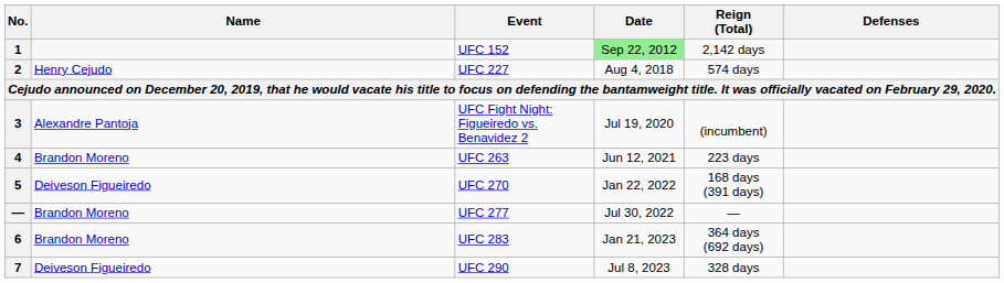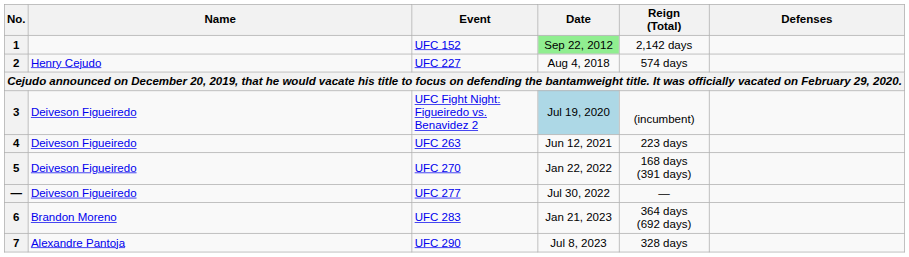 <table class="wikitable" style="width:99%;">
 <tr>
 <th style="width:2%;">No.</th>
 <th>Name</th>
 <th style="width:14%;">Event</th>
 <th style="width:9%;">Date</th>
 <th style="width:10%;">Reign<br>(Total)</th>
 <th>Defenses</th>
 </tr>
 <tr>
 <th>1</th>
 <td><br></td>
 <td><a href='#'>UFC 152</a><br></td>
 <td align=center style="background: lightgreen;">Sep 22, 2012</td>
 <td align=center>2,142 days</td>
 <td><br></td>
 </tr>
 <tr>
 <th>2</th>
 <td> <a href='#'>Henry Cejudo</a></td>
 <td><a href='#'>UFC 227</a><br></td>
 <td align=center>Aug 4, 2018</td>
 <td align=center>574 days</td>
 <td></td>
 </tr>
 <tr>
 <th colspan=6 align=center><em>Cejudo announced on December 20, 2019, that he would vacate his title to focus on defending the bantamweight title. It was officially vacated on February 29, 2020.</em></th>
 </tr>
 <tr>
 <th>3</th>
-<td> <a href='#'>Alexandre Pantoja</a></td>
+<td> <a href='#'>Deiveson Figueiredo</a><br></td>
 <td><a href='#'>UFC Fight Night: Figueiredo vs. Benavidez 2</a><br></td>
-<td align=center>Jul 19, 2020</td>
+<td align=center style="background: lightblue;">Jul 19, 2020</td>
 <td align=center><br>(incumbent)<br></td>
 <td><br></td>
 </tr>
 <tr>
 <th>4</th>
-<td> <a href='#'>Brandon Moreno</a></td>
+<td> <a href='#'>Deiveson Figueiredo</a> </td>
 <td><a href='#'>UFC 263</a><br></td>
 <td align=center>Jun 12, 2021</td>
 <td align=center>223 days</td>
 <td></td>
 </tr>
 <tr>
 <th>5</th>
 <td> <a href='#'>Deiveson Figueiredo</a> </td>
 <td><a href='#'>UFC 270</a><br></td>
 <td align=center>Jan 22, 2022</td>
 <td align=center>168 days<br>(391 days)</td>
 <td></td>
 </tr>
 <tr>
 <th>—</th>
-<td> <a href='#'>Brandon Moreno</a><br></td>
+<td> <a href='#'>Deiveson Figueiredo</a> </td>
 <td><a href='#'>UFC 277</a><br></td>
 <td align=center>Jul 30, 2022</td>
 <td align=center>—</td>
 <td></td>
 </tr>
 <tr>
 <th>6</th>
 <td> <a href='#'>Brandon Moreno</a> </td>
 <td><a href='#'>UFC 283</a><br></td>
 <td align=center>Jan 21, 2023</td>
 <td align=center>364 days<br>(692 days)</td>
 <td></td>
 </tr>
 <tr>
 <th>7</th>
-<td> <a href='#'>Deiveson Figueiredo</a><br></td>
+<td> <a href='#'>Alexandre Pantoja</a></td>
 <td><a href='#'>UFC 290</a><br></td>
 <td align=center>Jul 8, 2023</td>
 <td align=center>328 days</td>
 <td><br></td>
 </tr>
 </table>
